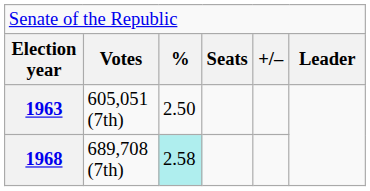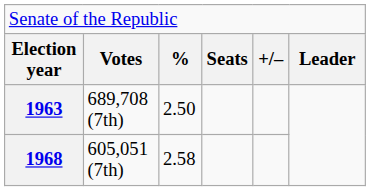 <table class=wikitable style="width:50%; border:1px #AAAAFF solid">
 <tr>
 <td colspan=6><a href='#'>Senate of the Republic</a></td>
 </tr>
 <tr>
 <th width=13%>Election year</th>
 <th width=16%>Votes</th>
 <th width=6%>%</th>
 <th width=1%>Seats</th>
 <th width=8%>+/–</th>
 <th width=19%>Leader</th>
 </tr>
 <tr>
 <th><a href='#'>1963</a></th>
-<td>605,051 (7th)</td>
+<td>689,708 (7th)</td>
 <td>2.50</td>
 <td></td>
 <td></td>
 <td rowspan="2"></td>
 </tr>
 <tr>
 <th><a href='#'>1968</a></th>
-<td>689,708 (7th)</td>
-<td style="background: paleturquoise;">2.58</td>
+<td>605,051 (7th)</td>
+<td>2.58</td>
 <td></td>
 <td></td>
 </tr>
 </table>
